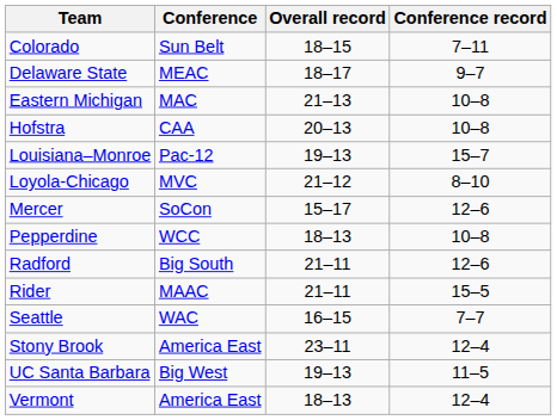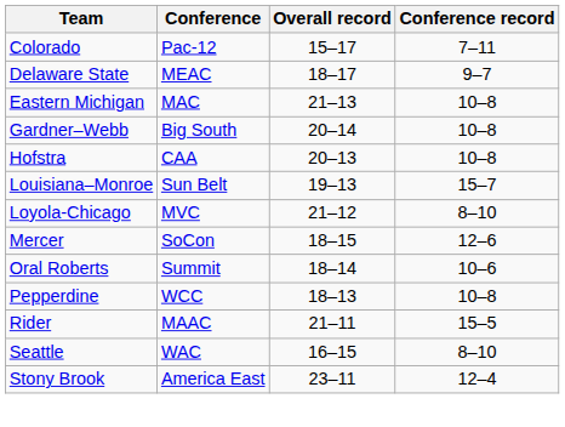 <table class="wikitable sortable" style="text-align:center">
 <tr>
 <th>Team</th>
 <th>Conference</th>
 <th>Overall record</th>
 <th>Conference record</th>
 </tr>
 <tr>
 <td align=left><a href='#'>Colorado</a></td>
-<td align=left><a href='#'>Sun Belt</a></td>
-<td>18–15</td>
+<td align=left><a href='#'>Pac-12</a></td>
+<td>15–17</td>
 <td>7–11</td>
 </tr>
 <tr>
 <td align=left><a href='#'>Delaware State</a></td>
 <td align=left><a href='#'>MEAC</a></td>
 <td>18–17</td>
 <td>9–7</td>
 </tr>
 <tr>
 <td align=left><a href='#'>Eastern Michigan</a></td>
 <td align=left><a href='#'>MAC</a></td>
 <td>21–13</td>
 <td>10–8</td>
 </tr>
 <tr>
+<td align=left><a href='#'>Gardner–Webb</a></td>
+<td align=left><a href='#'>Big South</a></td>
+<td>20–14</td>
+<td>10–8</td>
+</tr>
+<tr>
 <td align=left><a href='#'>Hofstra</a></td>
 <td align=left><a href='#'>CAA</a></td>
 <td>20–13</td>
 <td>10–8</td>
 </tr>
 <tr>
 <td align=left><a href='#'>Louisiana–Monroe</a></td>
-<td align=left><a href='#'>Pac-12</a></td>
+<td align=left><a href='#'>Sun Belt</a></td>
 <td>19–13</td>
 <td>15–7</td>
 </tr>
 <tr>
 <td align=left><a href='#'>Loyola-Chicago</a></td>
 <td align=left><a href='#'>MVC</a></td>
 <td>21–12</td>
 <td>8–10</td>
 </tr>
 <tr>
 <td align=left><a href='#'>Mercer</a></td>
 <td align=left><a href='#'>SoCon</a></td>
-<td>15–17</td>
+<td>18–15</td>
 <td>12–6</td>
+</tr>
+<tr>
+<td align=left><a href='#'>Oral Roberts</a></td>
+<td align=left><a href='#'>Summit</a></td>
+<td>18–14</td>
+<td>10–6</td>
 </tr>
 <tr>
 <td align=left><a href='#'>Pepperdine</a></td>
 <td align=left><a href='#'>WCC</a></td>
 <td>18–13</td>
 <td>10–8</td>
-</tr>
-<tr>
-<td align=left><a href='#'>Radford</a></td>
-<td align=left><a href='#'>Big South</a></td>
-<td>21–11</td>
-<td>12–6</td>
 </tr>
 <tr>
 <td align=left><a href='#'>Rider</a></td>
 <td align=left><a href='#'>MAAC</a></td>
 <td>21–11</td>
 <td>15–5</td>
 </tr>
 <tr>
 <td align=left><a href='#'>Seattle</a></td>
 <td align=left><a href='#'>WAC</a></td>
 <td>16–15</td>
-<td>7–7</td>
+<td>8–10</td>
 </tr>
 <tr>
 <td align=left><a href='#'>Stony Brook</a></td>
 <td align=left><a href='#'>America East</a></td>
 <td>23–11</td>
 <td>12–4</td>
 </tr>
-<tr>
-<td align=left><a href='#'>UC Santa Barbara</a></td>
-<td align=left><a href='#'>Big West</a></td>
-<td>19–13</td>
-<td>11–5</td>
-</tr>
-<tr>
-<td align=left><a href='#'>Vermont</a></td>
-<td align=left><a href='#'>America East</a></td>
-<td>18–13</td>
-<td>12–4</td>
-</tr>
 </table>
